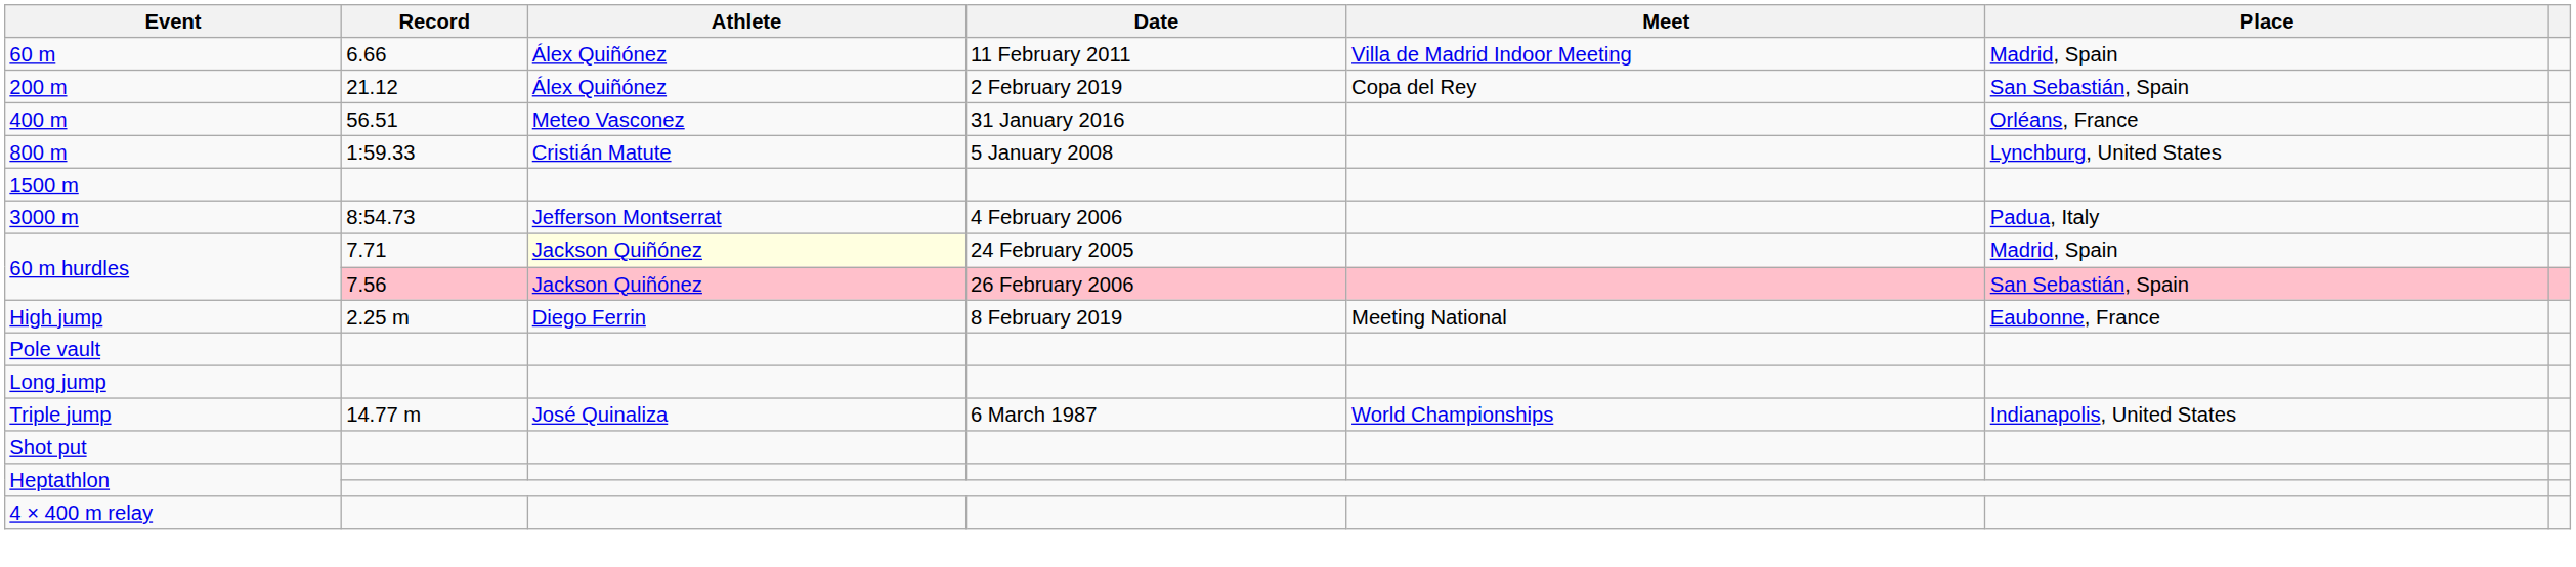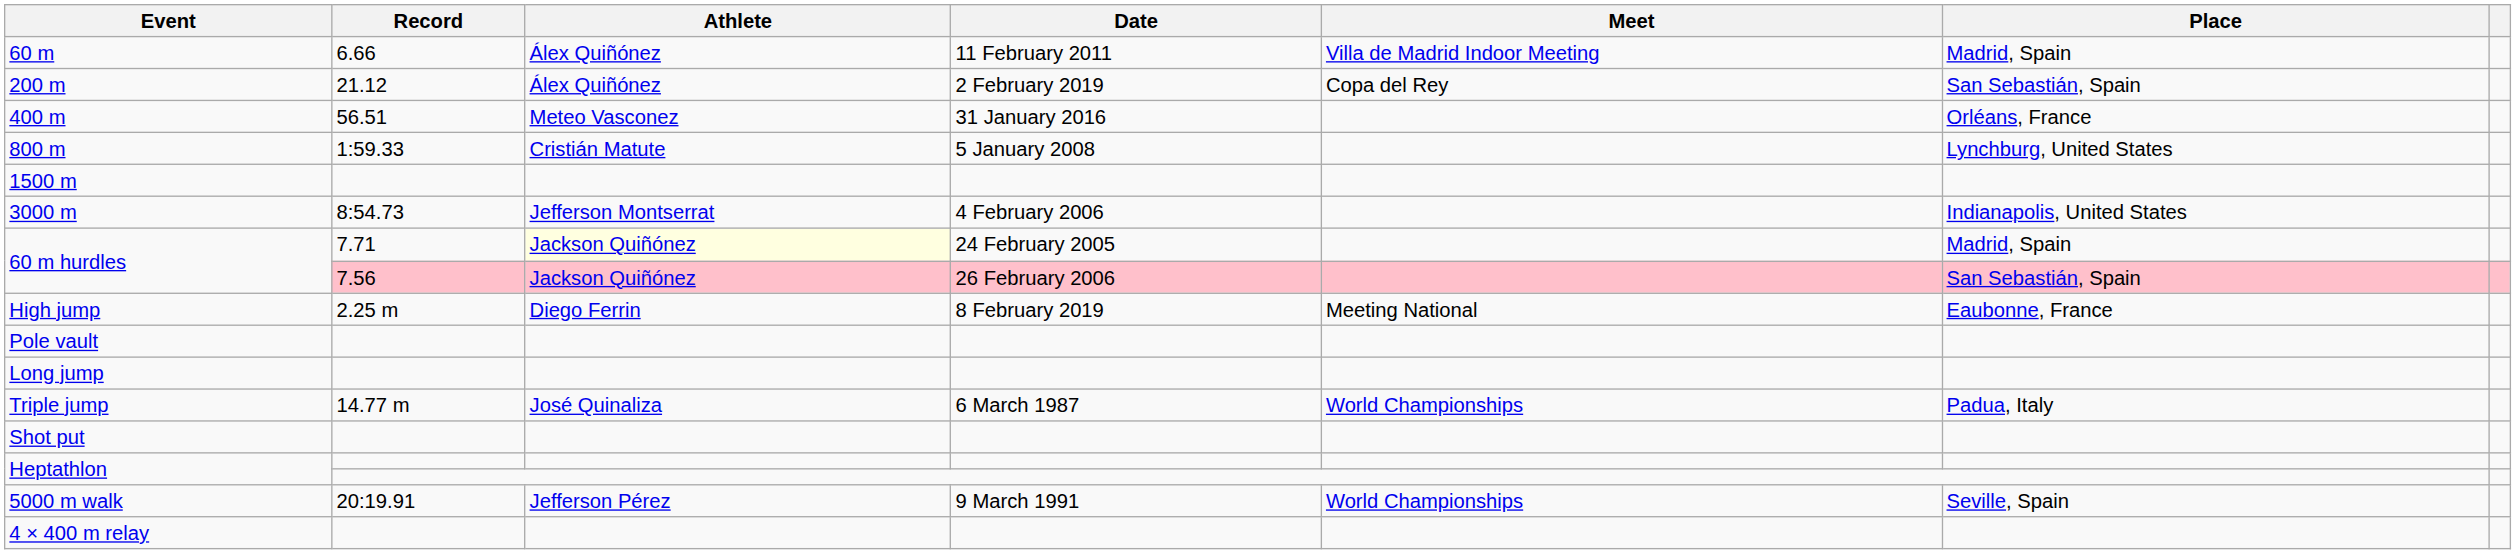 <table class="wikitable" style="font-size:95%; width: 95%;">
 <tr>
 <th>Event</th>
 <th>Record</th>
 <th>Athlete</th>
 <th>Date</th>
 <th>Meet</th>
 <th>Place</th>
 <th></th>
 </tr>
 <tr>
 <td><a href='#'>60 m</a></td>
 <td>6.66</td>
 <td><a href='#'>Álex Quiñónez</a></td>
 <td>11 February 2011</td>
 <td><a href='#'>Villa de Madrid Indoor Meeting</a></td>
 <td><a href='#'>Madrid</a>, Spain</td>
 <td></td>
 </tr>
 <tr>
 <td><a href='#'>200 m</a></td>
 <td>21.12</td>
 <td><a href='#'>Álex Quiñónez</a></td>
 <td>2 February 2019</td>
 <td>Copa del Rey</td>
 <td><a href='#'>San Sebastián</a>, Spain</td>
 <td></td>
 </tr>
 <tr>
 <td><a href='#'>400 m</a></td>
 <td>56.51</td>
 <td><a href='#'>Meteo Vasconez</a></td>
 <td>31 January 2016</td>
 <td></td>
 <td><a href='#'>Orléans</a>, France</td>
 <td></td>
 </tr>
 <tr>
 <td><a href='#'>800 m</a></td>
 <td>1:59.33</td>
 <td><a href='#'>Cristián Matute</a></td>
 <td>5 January 2008</td>
 <td></td>
 <td><a href='#'>Lynchburg</a>, United States</td>
 <td></td>
 </tr>
 <tr>
 <td><a href='#'>1500 m</a></td>
 <td></td>
 <td></td>
 <td></td>
 <td></td>
 <td></td>
 <td></td>
 </tr>
 <tr>
 <td><a href='#'>3000 m</a></td>
 <td>8:54.73</td>
 <td><a href='#'>Jefferson Montserrat</a></td>
 <td>4 February 2006</td>
 <td></td>
-<td><a href='#'>Padua</a>, Italy</td>
+<td><a href='#'>Indianapolis</a>, United States</td>
 <td></td>
 </tr>
 <tr>
 <td rowspan=2><a href='#'>60 m hurdles</a></td>
 <td>7.71</td>
 <td style="background: lightyellow;"><a href='#'>Jackson Quiñónez</a></td>
 <td>24 February 2005</td>
 <td></td>
 <td><a href='#'>Madrid</a>, Spain</td>
 <td></td>
 </tr>
 <tr style="background:pink">
 <td>7.56</td>
 <td><a href='#'>Jackson Quiñónez</a></td>
 <td>26 February 2006</td>
 <td></td>
 <td><a href='#'>San Sebastián</a>, Spain</td>
 <td></td>
 </tr>
 <tr>
 <td><a href='#'>High jump</a></td>
 <td>2.25 m</td>
 <td><a href='#'>Diego Ferrin</a></td>
 <td>8 February 2019</td>
 <td>Meeting National</td>
 <td><a href='#'>Eaubonne</a>, France</td>
 <td></td>
 </tr>
 <tr>
 <td><a href='#'>Pole vault</a></td>
 <td></td>
 <td></td>
 <td></td>
 <td></td>
 <td></td>
 <td></td>
 </tr>
 <tr>
 <td><a href='#'>Long jump</a></td>
 <td></td>
 <td></td>
 <td></td>
 <td></td>
 <td></td>
 <td></td>
 </tr>
 <tr>
 <td><a href='#'>Triple jump</a></td>
 <td>14.77 m</td>
 <td><a href='#'>José Quinaliza</a></td>
 <td>6 March 1987</td>
 <td><a href='#'>World Championships</a></td>
-<td><a href='#'>Indianapolis</a>, United States</td>
+<td><a href='#'>Padua</a>, Italy</td>
 <td></td>
 </tr>
 <tr>
 <td><a href='#'>Shot put</a></td>
 <td></td>
 <td></td>
 <td></td>
 <td></td>
 <td></td>
 <td></td>
 </tr>
 <tr>
 <td rowspan=2><a href='#'>Heptathlon</a></td>
 <td></td>
 <td></td>
 <td></td>
 <td></td>
 <td></td>
 <td></td>
 </tr>
 <tr>
 <td colspan=5></td>
 <td></td>
 </tr>
 <tr>
+<td><a href='#'>5000 m walk</a></td>
+<td>20:19.91</td>
+<td><a href='#'>Jefferson Pérez</a></td>
+<td>9 March 1991</td>
+<td><a href='#'>World Championships</a></td>
+<td><a href='#'>Seville</a>, Spain</td>
+<td></td>
+</tr>
+<tr>
 <td><a href='#'>4 × 400 m relay</a></td>
 <td></td>
 <td></td>
 <td></td>
 <td></td>
 <td></td>
 <td></td>
 </tr>
 </table>
